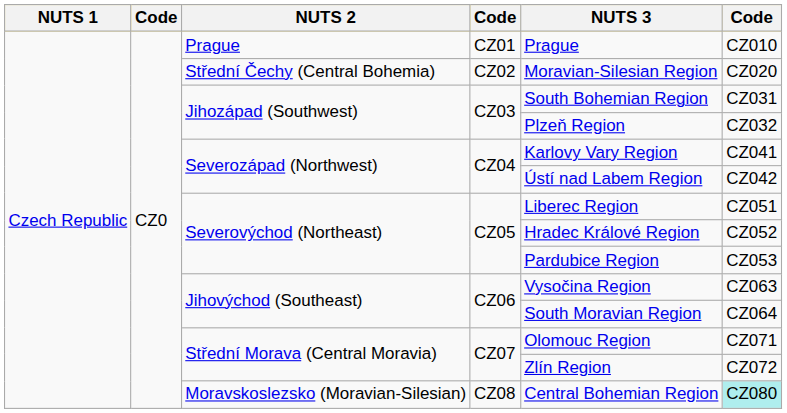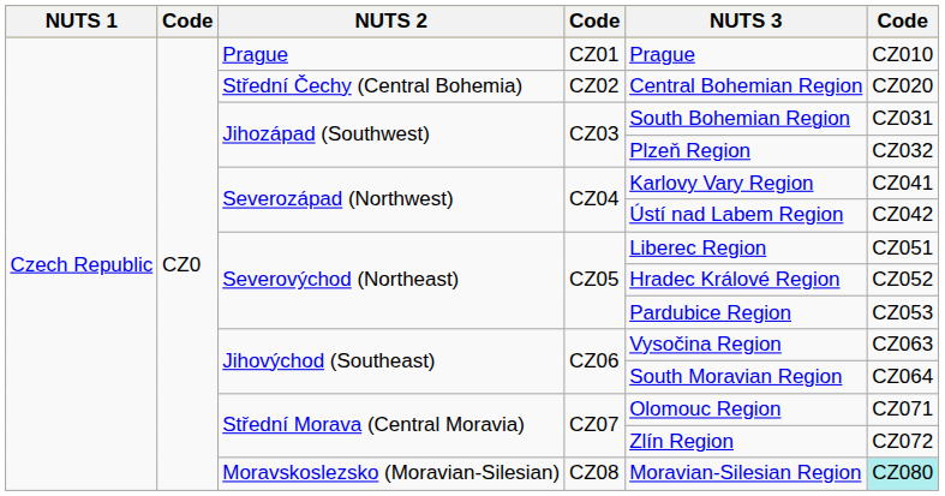 <table class = wikitable>
 <tr style="background-color:#ffd700;text-align:left">
 <th>NUTS 1</th>
 <th>Code</th>
 <th>NUTS 2</th>
 <th>Code</th>
 <th>NUTS 3</th>
 <th>Code</th>
 </tr>
 <tr>
 <td rowspan=14><a href='#'>Czech Republic</a></td>
 <td rowspan=14>CZ0</td>
 <td><a href='#'>Prague</a></td>
 <td>CZ01</td>
 <td><a href='#'>Prague</a></td>
 <td>CZ010</td>
 </tr>
 <tr>
 <td><a href='#'>Střední Čechy</a> (Central Bohemia)</td>
 <td>CZ02</td>
-<td><a href='#'>Moravian-Silesian Region</a></td>
+<td><a href='#'>Central Bohemian Region</a></td>
 <td>CZ020</td>
 </tr>
 <tr>
 <td rowspan=2><a href='#'>Jihozápad</a> (Southwest)</td>
 <td rowspan=2>CZ03</td>
 <td><a href='#'>South Bohemian Region</a></td>
 <td>CZ031</td>
 </tr>
 <tr>
 <td><a href='#'>Plzeň Region</a></td>
 <td>CZ032</td>
 </tr>
 <tr>
 <td rowspan=2><a href='#'>Severozápad</a> (Northwest)</td>
 <td rowspan=2>CZ04</td>
 <td><a href='#'>Karlovy Vary Region</a></td>
 <td>CZ041</td>
 </tr>
 <tr>
 <td><a href='#'>Ústí nad Labem Region</a></td>
 <td>CZ042</td>
 </tr>
 <tr>
 <td rowspan=3><a href='#'>Severovýchod</a> (Northeast)</td>
 <td rowspan=3>CZ05</td>
 <td><a href='#'>Liberec Region</a></td>
 <td>CZ051</td>
 </tr>
 <tr>
 <td><a href='#'>Hradec Králové Region</a></td>
 <td>CZ052</td>
 </tr>
 <tr>
 <td><a href='#'>Pardubice Region</a></td>
 <td>CZ053</td>
 </tr>
 <tr>
 <td rowspan=2><a href='#'>Jihovýchod</a> (Southeast)</td>
 <td rowspan=2>CZ06</td>
 <td><a href='#'>Vysočina Region</a></td>
 <td>CZ063</td>
 </tr>
 <tr>
 <td><a href='#'>South Moravian Region</a></td>
 <td>CZ064</td>
 </tr>
 <tr>
 <td rowspan=2><a href='#'>Střední Morava</a> (Central Moravia)</td>
 <td rowspan=2>CZ07</td>
 <td><a href='#'>Olomouc Region</a></td>
 <td>CZ071</td>
 </tr>
 <tr>
 <td><a href='#'>Zlín Region</a></td>
 <td>CZ072</td>
 </tr>
 <tr>
 <td><a href='#'>Moravskoslezsko</a> (Moravian-Silesian)</td>
 <td>CZ08</td>
-<td><a href='#'>Central Bohemian Region</a></td>
+<td><a href='#'>Moravian-Silesian Region</a></td>
 <td style="background: paleturquoise;">CZ080</td>
 </tr>
 </table>
